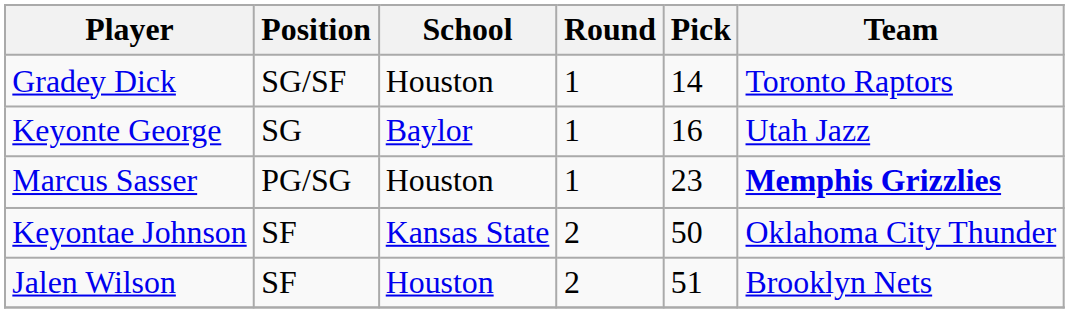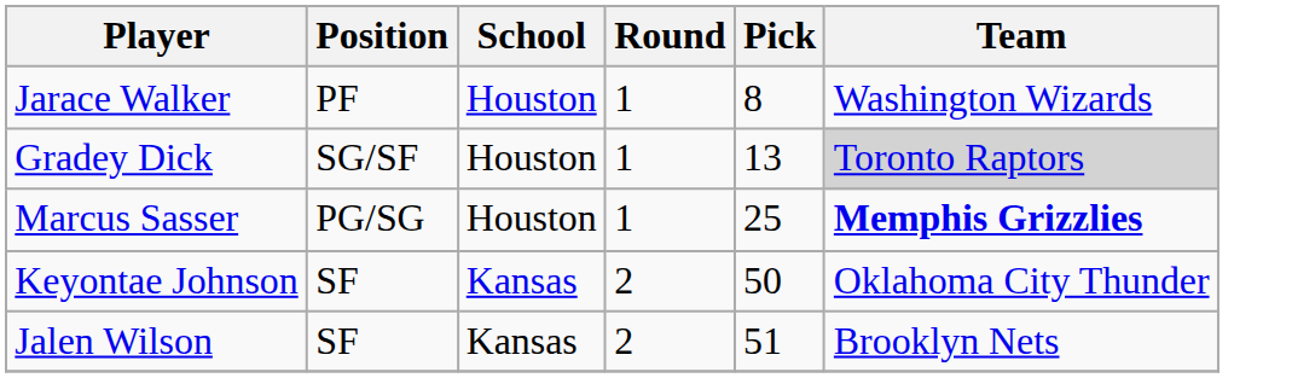 <table class="wikitable" border="1">
 <tr>
 <th>Player</th>
 <th>Position</th>
 <th>School</th>
 <th>Round</th>
 <th>Pick</th>
 <th>Team</th>
 </tr>
 <tr>
+<td><a href='#'>Jarace Walker</a></td>
+<td>PF</td>
+<td><a href='#'>Houston</a></td>
+<td>1</td>
+<td>8</td>
+<td><a href='#'>Washington Wizards</a> </td>
+</tr>
+<tr>
 <td><a href='#'>Gradey Dick</a></td>
 <td>SG/SF</td>
 <td>Houston</td>
 <td>1</td>
-<td>14</td>
-<td><a href='#'>Toronto Raptors</a></td>
-</tr>
-<tr>
-<td><a href='#'>Keyonte George</a></td>
-<td>SG</td>
-<td><a href='#'>Baylor</a></td>
-<td>1</td>
-<td>16</td>
-<td><a href='#'>Utah Jazz</a> </td>
+<td>13</td>
+<td style="background: lightgrey;"><a href='#'>Toronto Raptors</a></td>
 </tr>
 <tr>
 <td><a href='#'>Marcus Sasser</a></td>
 <td>PG/SG</td>
 <td>Houston</td>
 <td>1</td>
-<td>23</td>
+<td>25</td>
 <td><strong><a href='#'>Memphis Grizzlies</a> </strong></td>
 </tr>
 <tr>
 <td><a href='#'>Keyontae Johnson</a></td>
 <td>SF</td>
-<td><a href='#'>Kansas State</a></td>
+<td><a href='#'>Kansas</a></td>
 <td>2</td>
 <td>50</td>
 <td><a href='#'>Oklahoma City Thunder</a> </td>
 </tr>
 <tr>
 <td><a href='#'>Jalen Wilson</a></td>
 <td>SF</td>
-<td><a href='#'>Houston</a></td>
+<td>Kansas</td>
 <td>2</td>
 <td>51</td>
 <td><a href='#'>Brooklyn Nets</a></td>
 </tr>
 <tr>
 </tr>
 </table>
